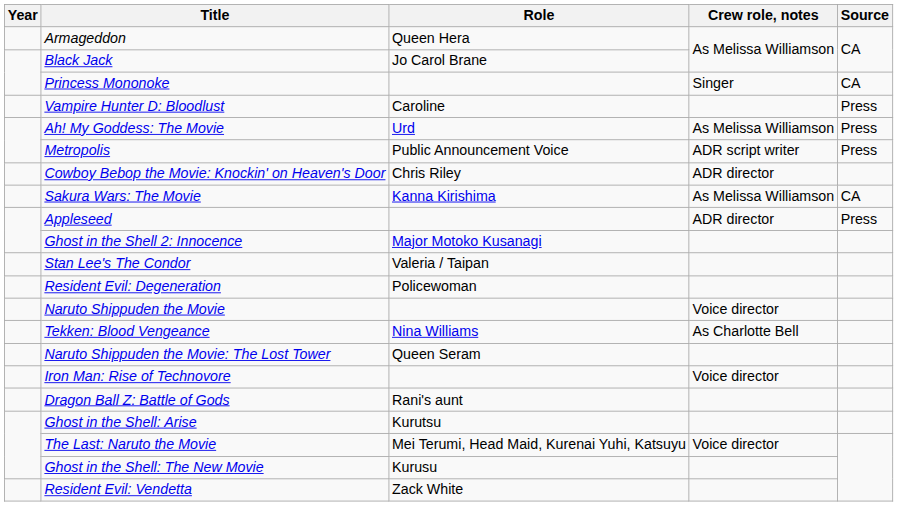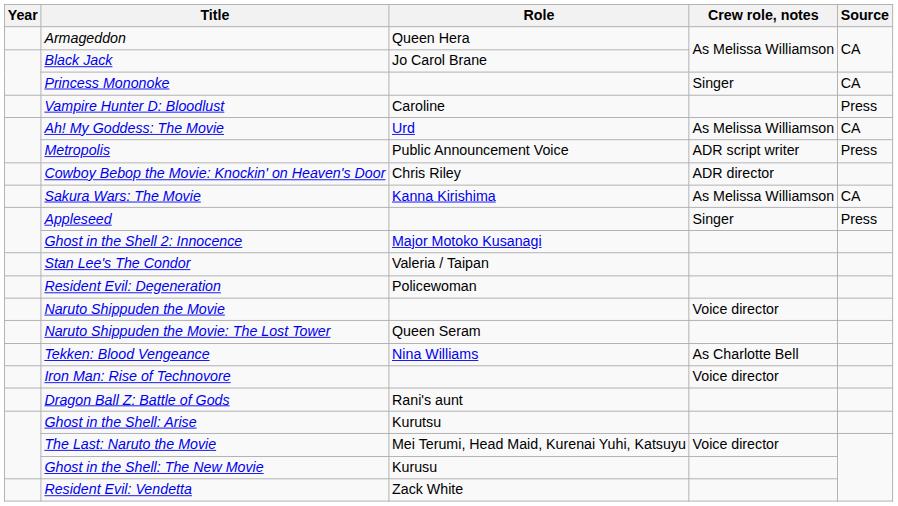 <table class="wikitable sortable plainrowheaders">
 <tr>
 <th>Year</th>
 <th>Title</th>
 <th>Role</th>
 <th class="unsortable">Crew role, notes</th>
 <th class="unsortable">Source</th>
 </tr>
 <tr>
 <td></td>
 <td><em>Armageddon</em></td>
 <td>Queen Hera</td>
 <td rowspan="2">As Melissa Williamson</td>
 <td rowspan="2">CA</td>
 </tr>
 <tr>
 <td rowspan="2"></td>
 <td><em><a href='#'>Black Jack</a></em></td>
 <td>Jo Carol Brane</td>
 </tr>
 <tr>
 <td><em><a href='#'>Princess Mononoke</a></em></td>
 <td></td>
 <td>Singer</td>
 <td>CA</td>
 </tr>
 <tr>
 <td></td>
 <td><em><a href='#'>Vampire Hunter D: Bloodlust</a></em></td>
 <td>Caroline</td>
 <td></td>
 <td>Press</td>
 </tr>
 <tr>
 <td rowspan="2"></td>
 <td><em><a href='#'>Ah! My Goddess: The Movie</a></em></td>
 <td><a href='#'>Urd</a></td>
 <td>As Melissa Williamson</td>
-<td>Press</td>
+<td>CA</td>
 </tr>
 <tr>
 <td><em><a href='#'>Metropolis</a></em></td>
 <td>Public Announcement Voice</td>
 <td>ADR script writer</td>
 <td>Press</td>
 </tr>
 <tr>
 <td></td>
 <td><em><a href='#'>Cowboy Bebop the Movie: Knockin' on Heaven's Door</a></em></td>
 <td>Chris Riley</td>
 <td>ADR director</td>
 <td></td>
 </tr>
 <tr>
 <td></td>
 <td><em><a href='#'>Sakura Wars: The Movie</a></em></td>
 <td><a href='#'>Kanna Kirishima</a></td>
 <td>As Melissa Williamson</td>
 <td>CA</td>
 </tr>
 <tr>
 <td rowspan="2"></td>
 <td><em><a href='#'>Appleseed</a></em></td>
 <td></td>
-<td>ADR director</td>
+<td>Singer</td>
 <td>Press</td>
 </tr>
 <tr>
 <td><em><a href='#'>Ghost in the Shell 2: Innocence</a></em></td>
 <td><a href='#'>Major Motoko Kusanagi</a></td>
 <td></td>
 <td></td>
 </tr>
 <tr>
 <td></td>
 <td><em><a href='#'>Stan Lee's The Condor</a></em></td>
 <td>Valeria / Taipan</td>
 <td></td>
 <td></td>
 </tr>
 <tr>
 <td></td>
 <td><em><a href='#'>Resident Evil: Degeneration</a></em></td>
 <td>Policewoman</td>
 <td></td>
 </tr>
 <tr>
 <td></td>
 <td><em><a href='#'>Naruto Shippuden the Movie</a></em></td>
 <td></td>
 <td>Voice director</td>
 <td></td>
 </tr>
 <tr>
 <td></td>
-<td><em><a href='#'>Tekken: Blood Vengeance</a></em></td>
-<td><a href='#'>Nina Williams</a></td>
-<td>As Charlotte Bell</td>
+<td><em><a href='#'>Naruto Shippuden the Movie: The Lost Tower</a></em></td>
+<td>Queen Seram</td>
+<td></td>
 <td></td>
 </tr>
 <tr>
 <td></td>
-<td><em><a href='#'>Naruto Shippuden the Movie: The Lost Tower</a></em></td>
-<td>Queen Seram</td>
-<td></td>
+<td><em><a href='#'>Tekken: Blood Vengeance</a></em></td>
+<td><a href='#'>Nina Williams</a></td>
+<td>As Charlotte Bell</td>
 <td></td>
 </tr>
 <tr>
 <td></td>
 <td><em><a href='#'>Iron Man: Rise of Technovore</a></em></td>
 <td></td>
 <td>Voice director</td>
 <td></td>
 </tr>
 <tr>
 <td></td>
 <td><em><a href='#'>Dragon Ball Z: Battle of Gods</a></em></td>
 <td>Rani's aunt</td>
 <td></td>
 <td></td>
 </tr>
 <tr>
 <td rowspan="3"></td>
 <td><em><a href='#'>Ghost in the Shell: Arise</a></em></td>
 <td>Kurutsu</td>
 <td></td>
 <td></td>
 </tr>
 <tr>
 <td><em><a href='#'>The Last: Naruto the Movie</a></em></td>
 <td>Mei Terumi, Head Maid, Kurenai Yuhi, Katsuyu</td>
 <td>Voice director</td>
 <td rowspan="3"></td>
 </tr>
 <tr>
 <td><em><a href='#'>Ghost in the Shell: The New Movie</a></em></td>
 <td>Kurusu</td>
 <td></td>
 </tr>
 <tr>
 <td></td>
 <td><em><a href='#'>Resident Evil: Vendetta</a></em></td>
 <td>Zack White</td>
 <td></td>
 </tr>
 </table>
